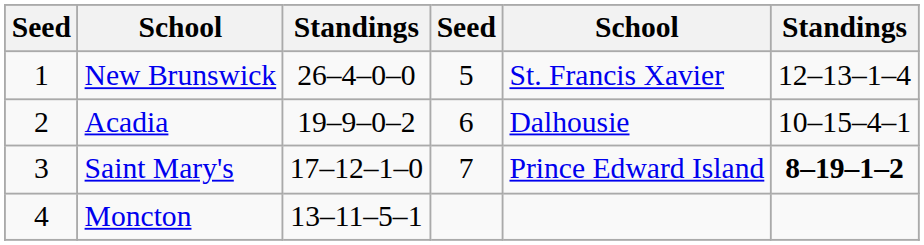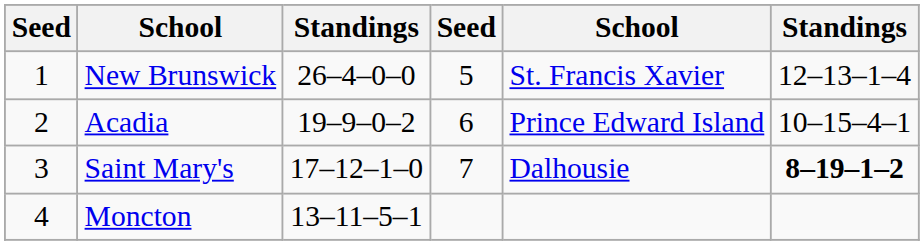 <table class="wikitable">
 <tr>
 <th>Seed</th>
 <th>School</th>
 <th>Standings</th>
 <th>Seed</th>
 <th>School</th>
 <th>Standings</th>
 </tr>
 <tr>
 <td align=center>1</td>
 <td><a href='#'>New Brunswick</a></td>
 <td align=center>26–4–0–0</td>
 <td align=center>5</td>
 <td><a href='#'>St. Francis Xavier</a></td>
 <td align=center>12–13–1–4</td>
 </tr>
 <tr>
 <td align=center>2</td>
 <td><a href='#'>Acadia</a></td>
 <td align=center>19–9–0–2</td>
 <td align=center>6</td>
-<td><a href='#'>Dalhousie</a></td>
+<td><a href='#'>Prince Edward Island</a></td>
 <td align=center>10–15–4–1</td>
 </tr>
 <tr>
 <td align=center>3</td>
 <td><a href='#'>Saint Mary's</a></td>
 <td align=center>17–12–1–0</td>
 <td align=center>7</td>
-<td><a href='#'>Prince Edward Island</a></td>
+<td><a href='#'>Dalhousie</a></td>
 <td align=center><strong>8–19–1–2</strong></td>
 </tr>
 <tr>
 <td align=center>4</td>
 <td><a href='#'>Moncton</a></td>
 <td align=center>13–11–5–1</td>
 <td></td>
 <td></td>
 <td></td>
 </tr>
 </table>
